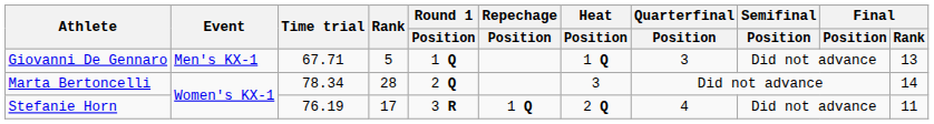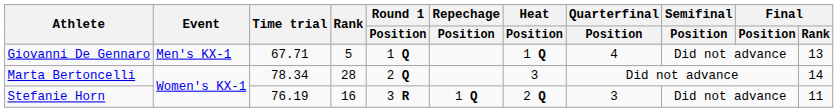 <table class=wikitable style=font-size:90%;text-align:center>
 <tr>
 <th rowspan=2>Athlete</th>
 <th rowspan=2>Event</th>
 <th rowspan=2>Time trial</th>
 <th rowspan=2>Rank</th>
 <th>Round 1</th>
 <th>Repechage</th>
 <th>Heat</th>
 <th>Quarterfinal</th>
 <th>Semifinal</th>
 <th colspan=2>Final</th>
 </tr>
 <tr style=font-size:95%>
 <th>Position</th>
 <th>Position</th>
 <th>Position</th>
 <th>Position</th>
 <th>Position</th>
 <th>Position</th>
 <th>Rank</th>
 </tr>
 <tr>
 <td align=left><a href='#'>Giovanni De Gennaro</a></td>
 <td align=left><a href='#'>Men's KX-1</a></td>
 <td>67.71</td>
 <td>5</td>
 <td>1 <strong>Q</strong></td>
 <td></td>
 <td>1 <strong>Q</strong></td>
-<td>3</td>
+<td>4</td>
 <td colspan=2>Did not advance</td>
 <td>13</td>
 </tr>
 <tr>
 <td align=left><a href='#'>Marta Bertoncelli</a></td>
 <td align=left rowspan=2><a href='#'>Women's KX-1</a></td>
 <td>78.34</td>
 <td>28</td>
 <td>2 <strong>Q</strong></td>
 <td></td>
 <td>3</td>
 <td colspan=3>Did not advance</td>
 <td>14</td>
 </tr>
 <tr>
 <td align=left><a href='#'>Stefanie Horn</a></td>
 <td>76.19</td>
-<td>17</td>
+<td>16</td>
 <td>3 <strong>R</strong></td>
 <td>1 <strong>Q</strong></td>
 <td>2 <strong>Q</strong></td>
-<td>4</td>
+<td>3</td>
 <td colspan=2>Did not advance</td>
 <td>11</td>
 </tr>
 </table>
